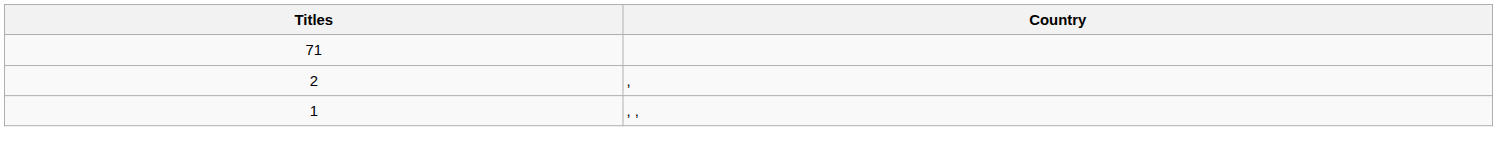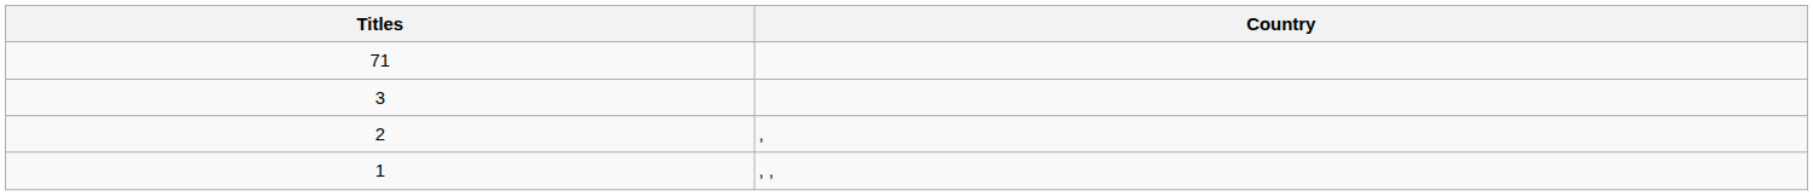 <table class="wikitable" style="text-align:center; font-size:99%; line-height:25px;" width="100%" class="wikitable" ;>
 <tr>
 <th>Titles</th>
 <th>Country</th>
 </tr>
 <tr>
 <td>71</td>
+<td align=left></td>
+</tr>
+<tr>
+<td>3</td>
 <td align=left></td>
 </tr>
 <tr>
 <td>2</td>
 <td align=left>, </td>
 </tr>
 <tr>
 <td>1</td>
 <td align=left>, , </td>
 </tr>
 </table>
